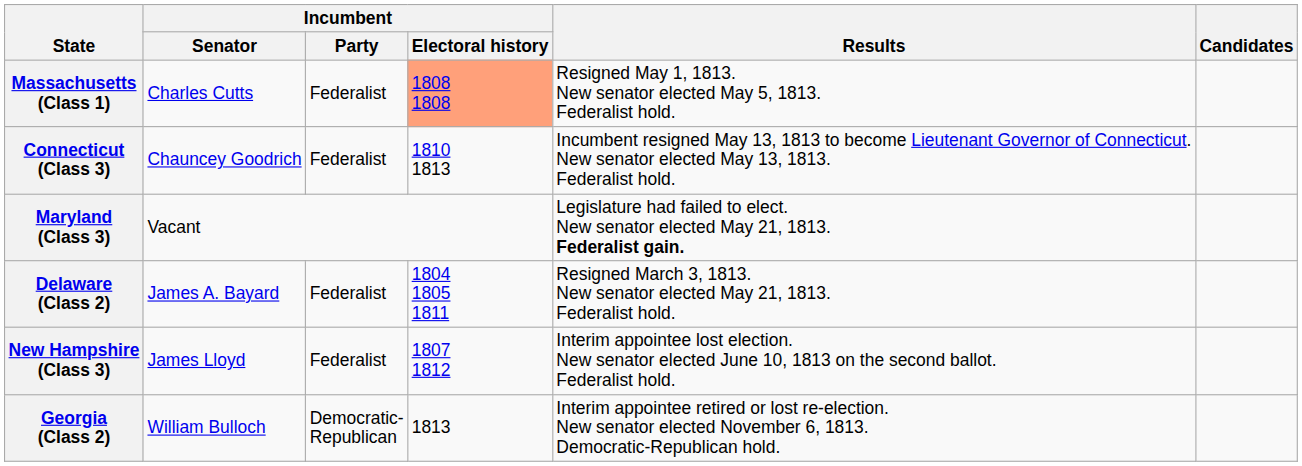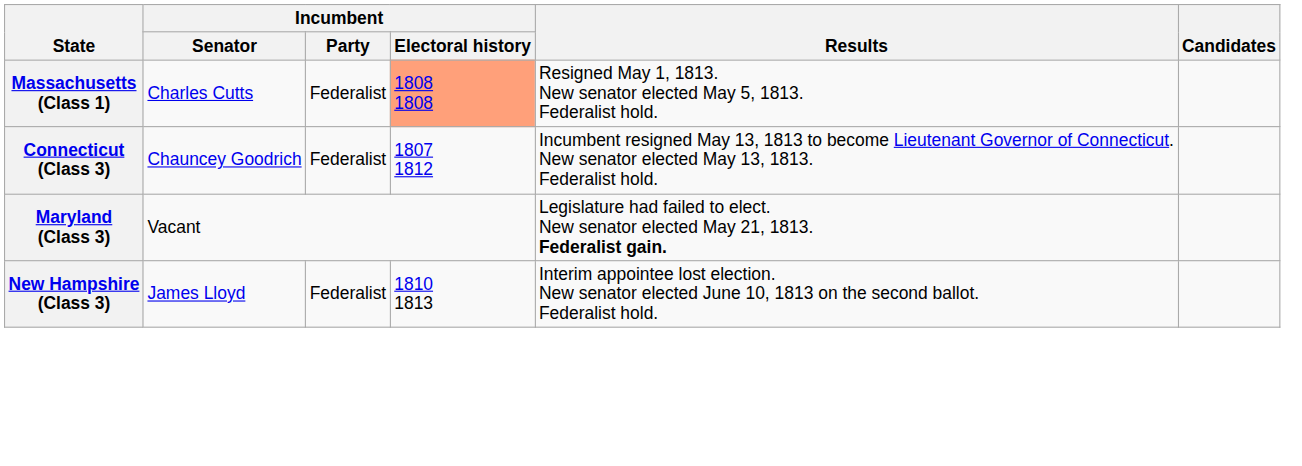 <table class=wikitable>
 <tr valign=bottom>
 <th rowspan=2>State</th>
 <th colspan=3>Incumbent</th>
 <th rowspan=2>Results</th>
 <th rowspan=2>Candidates</th>
 </tr>
 <tr>
 <th>Senator</th>
 <th>Party</th>
 <th>Electoral history</th>
 </tr>
 <tr>
 <th><a href='#'>Massachusetts</a><br>(Class 1)</th>
 <td><a href='#'>Charles Cutts</a></td>
 <td>Federalist</td>
 <td style="background: lightsalmon;"><a href='#'>1808</a><br><a href='#'>1808</a></td>
 <td>Resigned May 1, 1813.<br>New senator elected May 5, 1813.<br>Federalist hold.</td>
 <td nowrap></td>
 </tr>
 <tr>
 <th><a href='#'>Connecticut</a><br>(Class 3)</th>
 <td><a href='#'>Chauncey Goodrich</a></td>
 <td>Federalist</td>
-<td><a href='#'>1810 </a><br>1813 </td>
+<td><a href='#'>1807</a><br><a href='#'>1812</a></td>
 <td>Incumbent resigned May 13, 1813 to become <a href='#'>Lieutenant Governor of Connecticut</a>.<br>New senator elected May 13, 1813.<br>Federalist hold.</td>
 <td nowrap></td>
 </tr>
 <tr>
 <th><a href='#'>Maryland</a><br>(Class 3)</th>
 <td colspan=3>Vacant</td>
 <td>Legislature had failed to elect.<br>New senator elected May 21, 1813.<br><strong>Federalist gain.</strong></td>
 <td nowrap></td>
 </tr>
 <tr>
-<th><a href='#'>Delaware</a><br>(Class 2)</th>
-<td><a href='#'>James A. Bayard</a></td>
-<td>Federalist</td>
-<td><a href='#'>1804</a><br><a href='#'>1805</a><br><a href='#'>1811</a></td>
-<td>Resigned March 3, 1813.<br>New senator elected May 21, 1813.<br>Federalist hold.</td>
-<td nowrap></td>
-</tr>
-<tr>
 <th><a href='#'>New Hampshire</a><br>(Class 3)</th>
 <td><a href='#'>James Lloyd</a></td>
 <td>Federalist</td>
-<td><a href='#'>1807</a><br><a href='#'>1812</a></td>
+<td><a href='#'>1810 </a><br>1813 </td>
 <td>Interim appointee lost election.<br>New senator elected June 10, 1813 on the second ballot.<br>Federalist hold.</td>
 <td nowrap></td>
 </tr>
-<tr>
-<th><a href='#'>Georgia</a><br>(Class 2)</th>
-<td><a href='#'>William Bulloch</a></td>
-<td>Democratic-<br>Republican</td>
-<td>1813 </td>
-<td>Interim appointee retired or lost re-election.<br>New senator elected November 6, 1813.<br>Democratic-Republican hold.</td>
-<td nowrap></td>
-</tr>
 </table>
